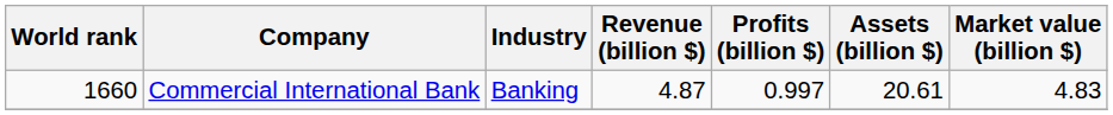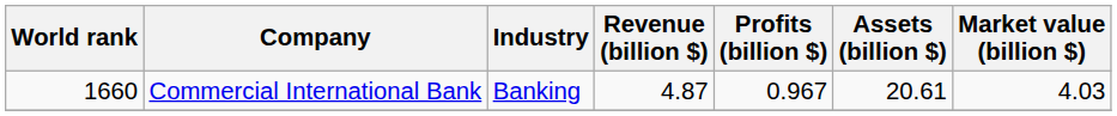 <table class="wikitable sortable">
 <tr style="background:#efefef;">
 <th>World rank</th>
 <th>Company</th>
 <th class="unsortable">Industry</th>
 <th>Revenue <br> (billion $)</th>
 <th>Profits <br> (billion $)</th>
 <th>Assets <br> (billion $)</th>
 <th>Market value <br> (billion $)</th>
 </tr>
 <tr style="text-align:right;">
 <td>1660</td>
 <td style="text-align:left;"><a href='#'>Commercial International Bank</a></td>
 <td style="text-align:left;"><a href='#'>Banking</a></td>
 <td>4.87</td>
-<td>0.997</td>
+<td>0.967</td>
 <td>20.61</td>
-<td>4.83</td>
+<td>4.03</td>
 </tr>
 <tr>
 </tr>
 </table>
